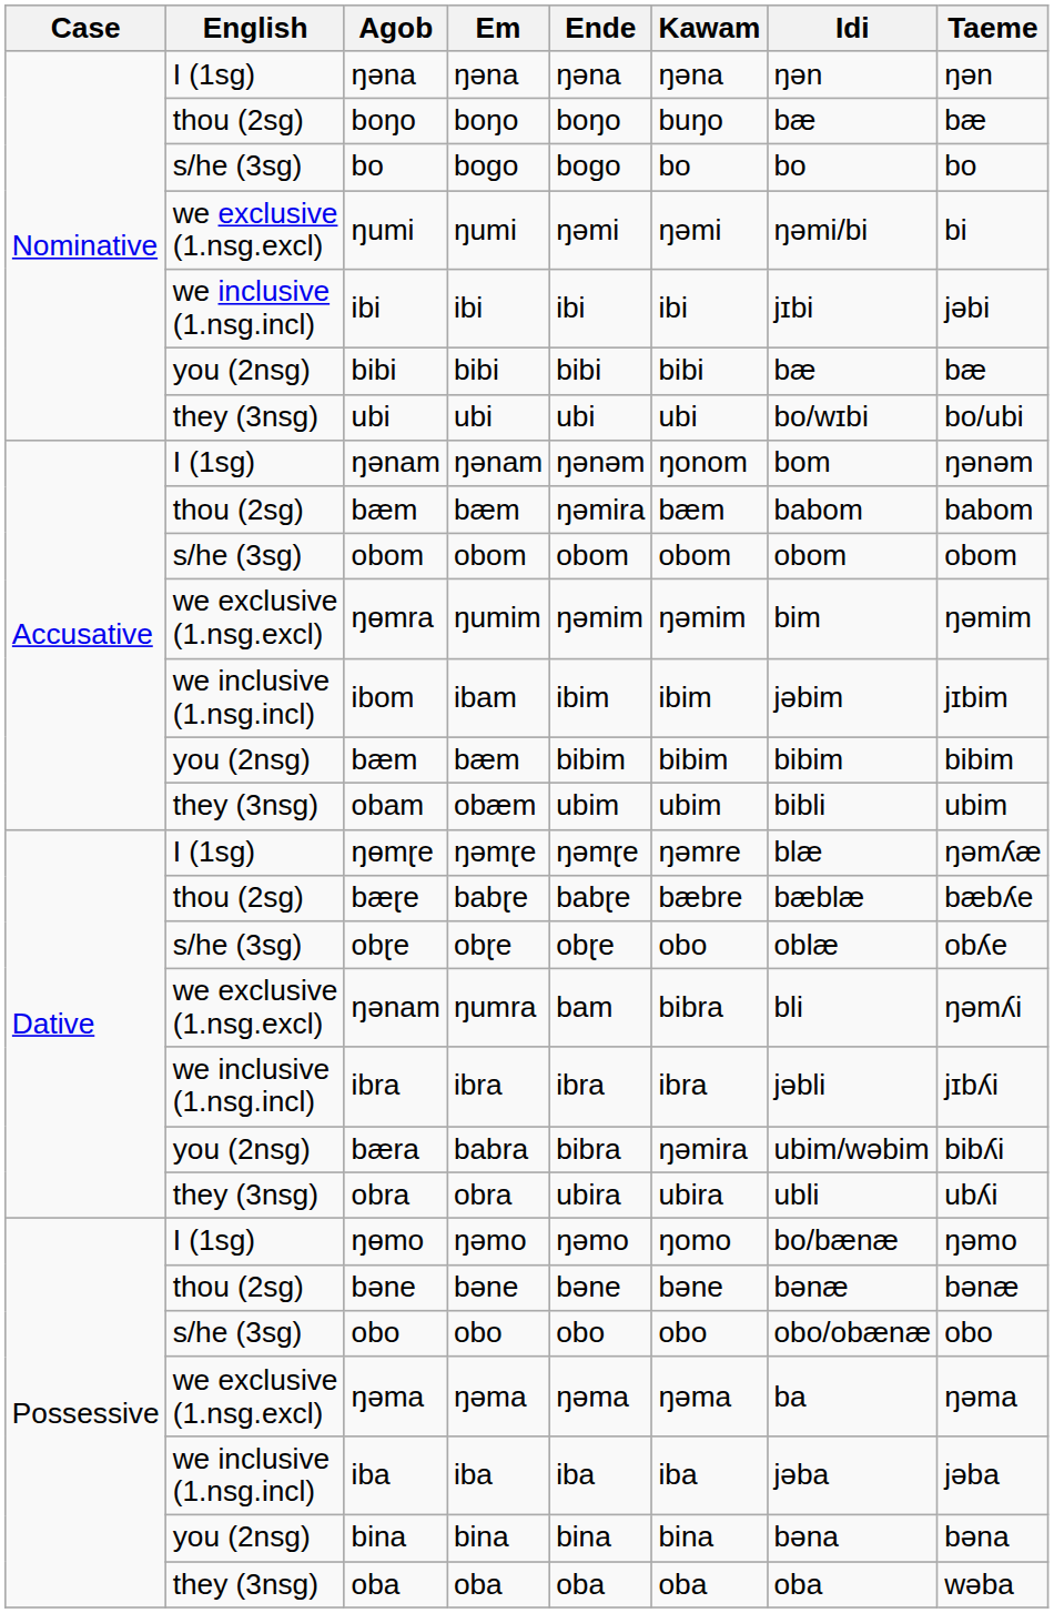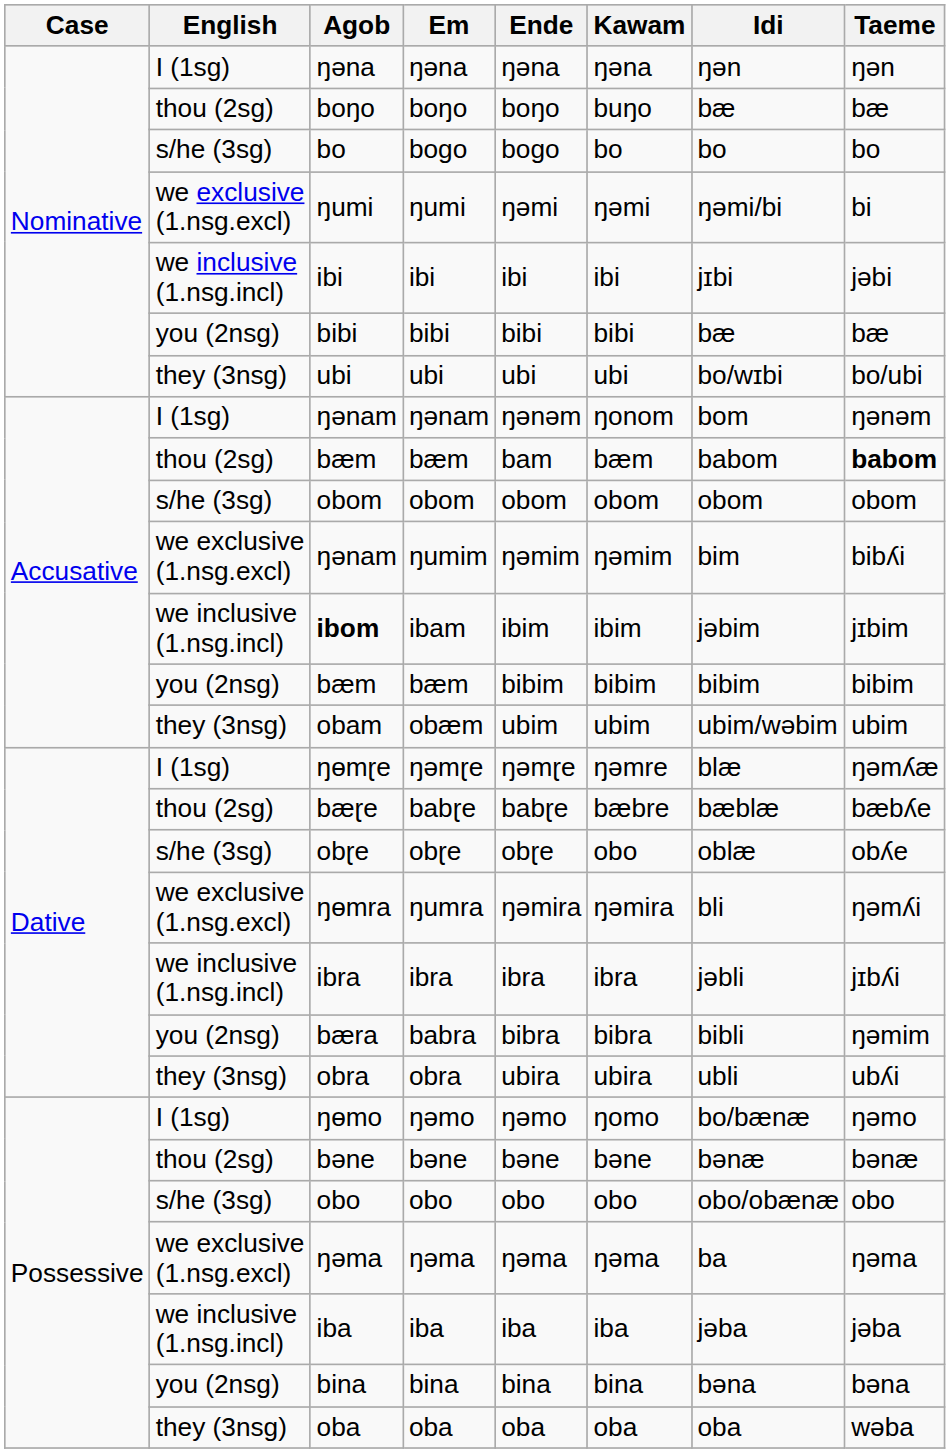 <table class="wikitable">
 <tr>
 <th>Case</th>
 <th>English</th>
 <th>Agob</th>
 <th>Em</th>
 <th>Ende</th>
 <th>Kawam</th>
 <th>Idi</th>
 <th>Taeme</th>
 </tr>
 <tr>
 <td rowspan="7"><a href='#'>Nominative</a></td>
 <td>I (1sg)</td>
 <td>ŋəna</td>
 <td>ŋəna</td>
 <td>ŋəna</td>
 <td>ŋəna</td>
 <td>ŋən</td>
 <td>ŋən</td>
 </tr>
 <tr>
 <td>thou (2sg)</td>
 <td>boŋo</td>
 <td>boŋo</td>
 <td>boŋo</td>
 <td>buŋo</td>
 <td>bæ</td>
 <td>bæ</td>
 </tr>
 <tr>
 <td>s/he (3sg)</td>
 <td>bo</td>
 <td>bogo</td>
 <td>bogo</td>
 <td>bo</td>
 <td>bo</td>
 <td>bo</td>
 </tr>
 <tr>
 <td>we <a href='#'>exclusive</a><br>(1.nsg.excl)</td>
 <td>ŋumi</td>
 <td>ŋumi</td>
 <td>ŋəmi</td>
 <td>ŋəmi</td>
 <td>ŋəmi/bi</td>
 <td>bi</td>
 </tr>
 <tr>
 <td>we <a href='#'>inclusive</a><br>(1.nsg.incl)</td>
 <td>ibi</td>
 <td>ibi</td>
 <td>ibi</td>
 <td>ibi</td>
 <td>jɪbi</td>
 <td>jəbi</td>
 </tr>
 <tr>
 <td>you (2nsg)</td>
 <td>bibi</td>
 <td>bibi</td>
 <td>bibi</td>
 <td>bibi</td>
 <td>bæ</td>
 <td>bæ</td>
 </tr>
 <tr>
 <td>they (3nsg)</td>
 <td>ubi</td>
 <td>ubi</td>
 <td>ubi</td>
 <td>ubi</td>
 <td>bo/wɪbi</td>
 <td>bo/ubi</td>
 </tr>
 <tr>
 <td rowspan="7"><a href='#'>Accusative</a></td>
 <td>I (1sg)</td>
 <td>ŋənam</td>
 <td>ŋənam</td>
 <td>ŋənəm</td>
 <td>ŋonom</td>
 <td>bom</td>
 <td>ŋənəm</td>
 </tr>
 <tr>
 <td>thou (2sg)</td>
 <td>bæm</td>
 <td>bæm</td>
-<td>ŋəmira</td>
+<td>bam</td>
 <td>bæm</td>
 <td>babom</td>
-<td>babom</td>
+<td><strong>babom</strong></td>
 </tr>
 <tr>
 <td>s/he (3sg)</td>
 <td>obom</td>
 <td>obom</td>
 <td>obom</td>
 <td>obom</td>
 <td>obom</td>
 <td>obom</td>
 </tr>
 <tr>
 <td>we exclusive<br>(1.nsg.excl)</td>
-<td>ŋɵmra</td>
+<td>ŋənam</td>
 <td>ŋumim</td>
 <td>ŋəmim</td>
 <td>ŋəmim</td>
 <td>bim</td>
-<td>ŋəmim</td>
+<td>bibʎi</td>
 </tr>
 <tr>
 <td>we inclusive<br>(1.nsg.incl)</td>
-<td>ibom</td>
+<td><strong>ibom</strong></td>
 <td>ibam</td>
 <td>ibim</td>
 <td>ibim</td>
 <td>jəbim</td>
 <td>jɪbim</td>
 </tr>
 <tr>
 <td>you (2nsg)</td>
 <td>bæm</td>
 <td>bæm</td>
 <td>bibim</td>
 <td>bibim</td>
 <td>bibim</td>
 <td>bibim</td>
 </tr>
 <tr>
 <td>they (3nsg)</td>
 <td>obam</td>
 <td>obæm</td>
 <td>ubim</td>
 <td>ubim</td>
-<td>bibli</td>
+<td>ubim/wəbim</td>
 <td>ubim</td>
 </tr>
 <tr>
 <td rowspan="7"><a href='#'>Dative</a></td>
 <td>I (1sg)</td>
 <td>ŋɵmɽe</td>
 <td>ŋəmɽe</td>
 <td>ŋəmɽe</td>
 <td>ŋəmre</td>
 <td>blæ</td>
 <td>ŋəmʎæ</td>
 </tr>
 <tr>
 <td>thou (2sg)</td>
 <td>bæɽe</td>
 <td>babɽe</td>
 <td>babɽe</td>
 <td>bæbre</td>
 <td>bæblæ</td>
 <td>bæbʎe</td>
 </tr>
 <tr>
 <td>s/he (3sg)</td>
 <td>obɽe</td>
 <td>obɽe</td>
 <td>obɽe</td>
 <td>obo</td>
 <td>oblæ</td>
 <td>obʎe</td>
 </tr>
 <tr>
 <td>we exclusive<br>(1.nsg.excl)</td>
-<td>ŋənam</td>
+<td>ŋɵmra</td>
 <td>ŋumra</td>
-<td>bam</td>
-<td>bibra</td>
+<td>ŋəmira</td>
+<td>ŋəmira</td>
 <td>bli</td>
 <td>ŋəmʎi</td>
 </tr>
 <tr>
 <td>we inclusive<br>(1.nsg.incl)</td>
 <td>ibra</td>
 <td>ibra</td>
 <td>ibra</td>
 <td>ibra</td>
 <td>jəbli</td>
 <td>jɪbʎi</td>
 </tr>
 <tr>
 <td>you (2nsg)</td>
 <td>bæra</td>
 <td>babra</td>
 <td>bibra</td>
-<td>ŋəmira</td>
-<td>ubim/wəbim</td>
-<td>bibʎi</td>
+<td>bibra</td>
+<td>bibli</td>
+<td>ŋəmim</td>
 </tr>
 <tr>
 <td>they (3nsg)</td>
 <td>obra</td>
 <td>obra</td>
 <td>ubira</td>
 <td>ubira</td>
 <td>ubli</td>
 <td>ubʎi</td>
 </tr>
 <tr>
 <td rowspan="7">Possessive</td>
 <td>I (1sg)</td>
 <td>ŋɵmo</td>
 <td>ŋəmo</td>
 <td>ŋəmo</td>
 <td>ŋomo</td>
 <td>bo/bænæ</td>
 <td>ŋəmo</td>
 </tr>
 <tr>
 <td>thou (2sg)</td>
 <td>bəne</td>
 <td>bəne</td>
 <td>bəne</td>
 <td>bəne</td>
 <td>bənæ</td>
 <td>bənæ</td>
 </tr>
 <tr>
 <td>s/he (3sg)</td>
 <td>obo</td>
 <td>obo</td>
 <td>obo</td>
 <td>obo</td>
 <td>obo/obænæ</td>
 <td>obo</td>
 </tr>
 <tr>
 <td>we exclusive<br>(1.nsg.excl)</td>
 <td>ŋəma</td>
 <td>ŋəma</td>
 <td>ŋəma</td>
 <td>ŋəma</td>
 <td>ba</td>
 <td>ŋəma</td>
 </tr>
 <tr>
 <td>we inclusive<br>(1.nsg.incl)</td>
 <td>iba</td>
 <td>iba</td>
 <td>iba</td>
 <td>iba</td>
 <td>jəba</td>
 <td>jəba</td>
 </tr>
 <tr>
 <td>you (2nsg)</td>
 <td>bina</td>
 <td>bina</td>
 <td>bina</td>
 <td>bina</td>
 <td>bəna</td>
 <td>bəna</td>
 </tr>
 <tr>
 <td>they (3nsg)</td>
 <td>oba</td>
 <td>oba</td>
 <td>oba</td>
 <td>oba</td>
 <td>oba</td>
 <td>wəba</td>
 </tr>
 </table>
